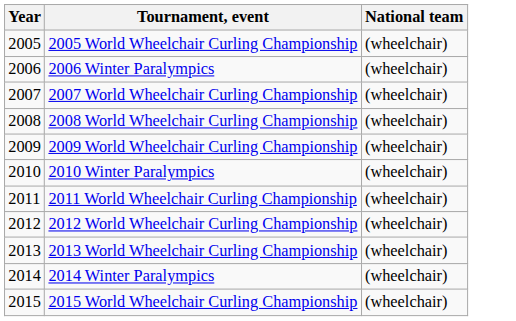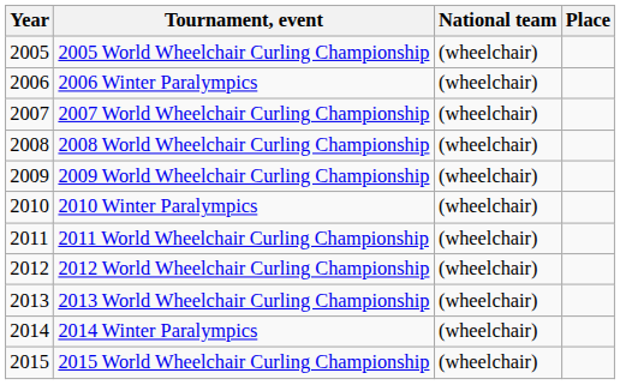 <table class="wikitable">
 <tr>
 <th scope="col">Year</th>
 <th scope="col">Tournament, event</th>
 <th scope="col">National team</th>
+<th scope="col">Place</th>
 </tr>
 <tr>
 <td>2005</td>
 <td><a href='#'>2005 World Wheelchair Curling Championship</a></td>
 <td> (wheelchair)</td>
+<td></td>
 </tr>
 <tr>
 <td>2006</td>
 <td><a href='#'>2006 Winter Paralympics</a></td>
 <td> (wheelchair)</td>
+<td></td>
 </tr>
 <tr>
 <td>2007</td>
 <td><a href='#'>2007 World Wheelchair Curling Championship</a></td>
 <td> (wheelchair)</td>
+<td></td>
 </tr>
 <tr>
 <td>2008</td>
 <td><a href='#'>2008 World Wheelchair Curling Championship</a></td>
 <td> (wheelchair)</td>
+<td></td>
 </tr>
 <tr>
 <td>2009</td>
 <td><a href='#'>2009 World Wheelchair Curling Championship</a></td>
 <td> (wheelchair)</td>
+<td></td>
 </tr>
 <tr>
 <td>2010</td>
 <td><a href='#'>2010 Winter Paralympics</a></td>
 <td> (wheelchair)</td>
+<td></td>
 </tr>
 <tr>
 <td>2011</td>
 <td><a href='#'>2011 World Wheelchair Curling Championship</a></td>
 <td> (wheelchair)</td>
+<td></td>
 </tr>
 <tr>
 <td>2012</td>
 <td><a href='#'>2012 World Wheelchair Curling Championship</a></td>
 <td> (wheelchair)</td>
+<td></td>
 </tr>
 <tr>
 <td>2013</td>
 <td><a href='#'>2013 World Wheelchair Curling Championship</a></td>
 <td> (wheelchair)</td>
+<td></td>
 </tr>
 <tr>
 <td>2014</td>
 <td><a href='#'>2014 Winter Paralympics</a></td>
 <td> (wheelchair)</td>
+<td></td>
 </tr>
 <tr>
 <td>2015</td>
 <td><a href='#'>2015 World Wheelchair Curling Championship</a></td>
 <td> (wheelchair)</td>
+<td></td>
 </tr>
 </table>
